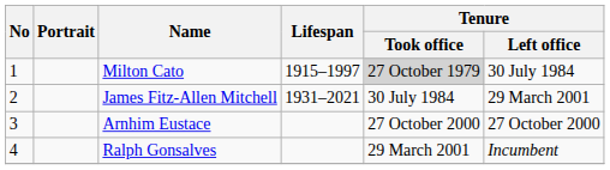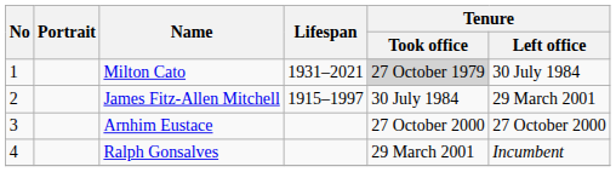 <table class="wikitable">
 <tr>
 <th rowspan="2" scope="col">No</th>
 <th scope="col" rowspan="2">Portrait</th>
 <th rowspan="2" scope="col">Name</th>
 <th scope="col" rowspan="2">Lifespan</th>
 <th colspan="2" scope="col">Tenure</th>
 </tr>
 <tr>
 <th scope="col">Took office</th>
 <th scope="col">Left office</th>
 </tr>
 <tr>
 <td>1</td>
 <td></td>
 <td><a href='#'>Milton Cato</a></td>
-<td>1915–1997</td>
+<td>1931–2021</td>
 <td style="background: lightgrey;">27 October 1979</td>
 <td>30 July 1984</td>
 </tr>
 <tr>
 <td>2</td>
 <td></td>
 <td><a href='#'>James Fitz-Allen Mitchell</a></td>
-<td>1931–2021</td>
+<td>1915–1997</td>
 <td>30 July 1984</td>
 <td>29 March 2001</td>
 </tr>
 <tr>
 <td>3</td>
 <td></td>
 <td><a href='#'>Arnhim Eustace</a></td>
 <td></td>
 <td>27 October 2000</td>
 <td>27 October 2000</td>
 </tr>
 <tr>
 <td>4</td>
 <td></td>
 <td><a href='#'>Ralph Gonsalves</a></td>
 <td></td>
 <td>29 March 2001</td>
 <td><em>Incumbent</em></td>
 </tr>
 <tr>
 </tr>
 </table>
